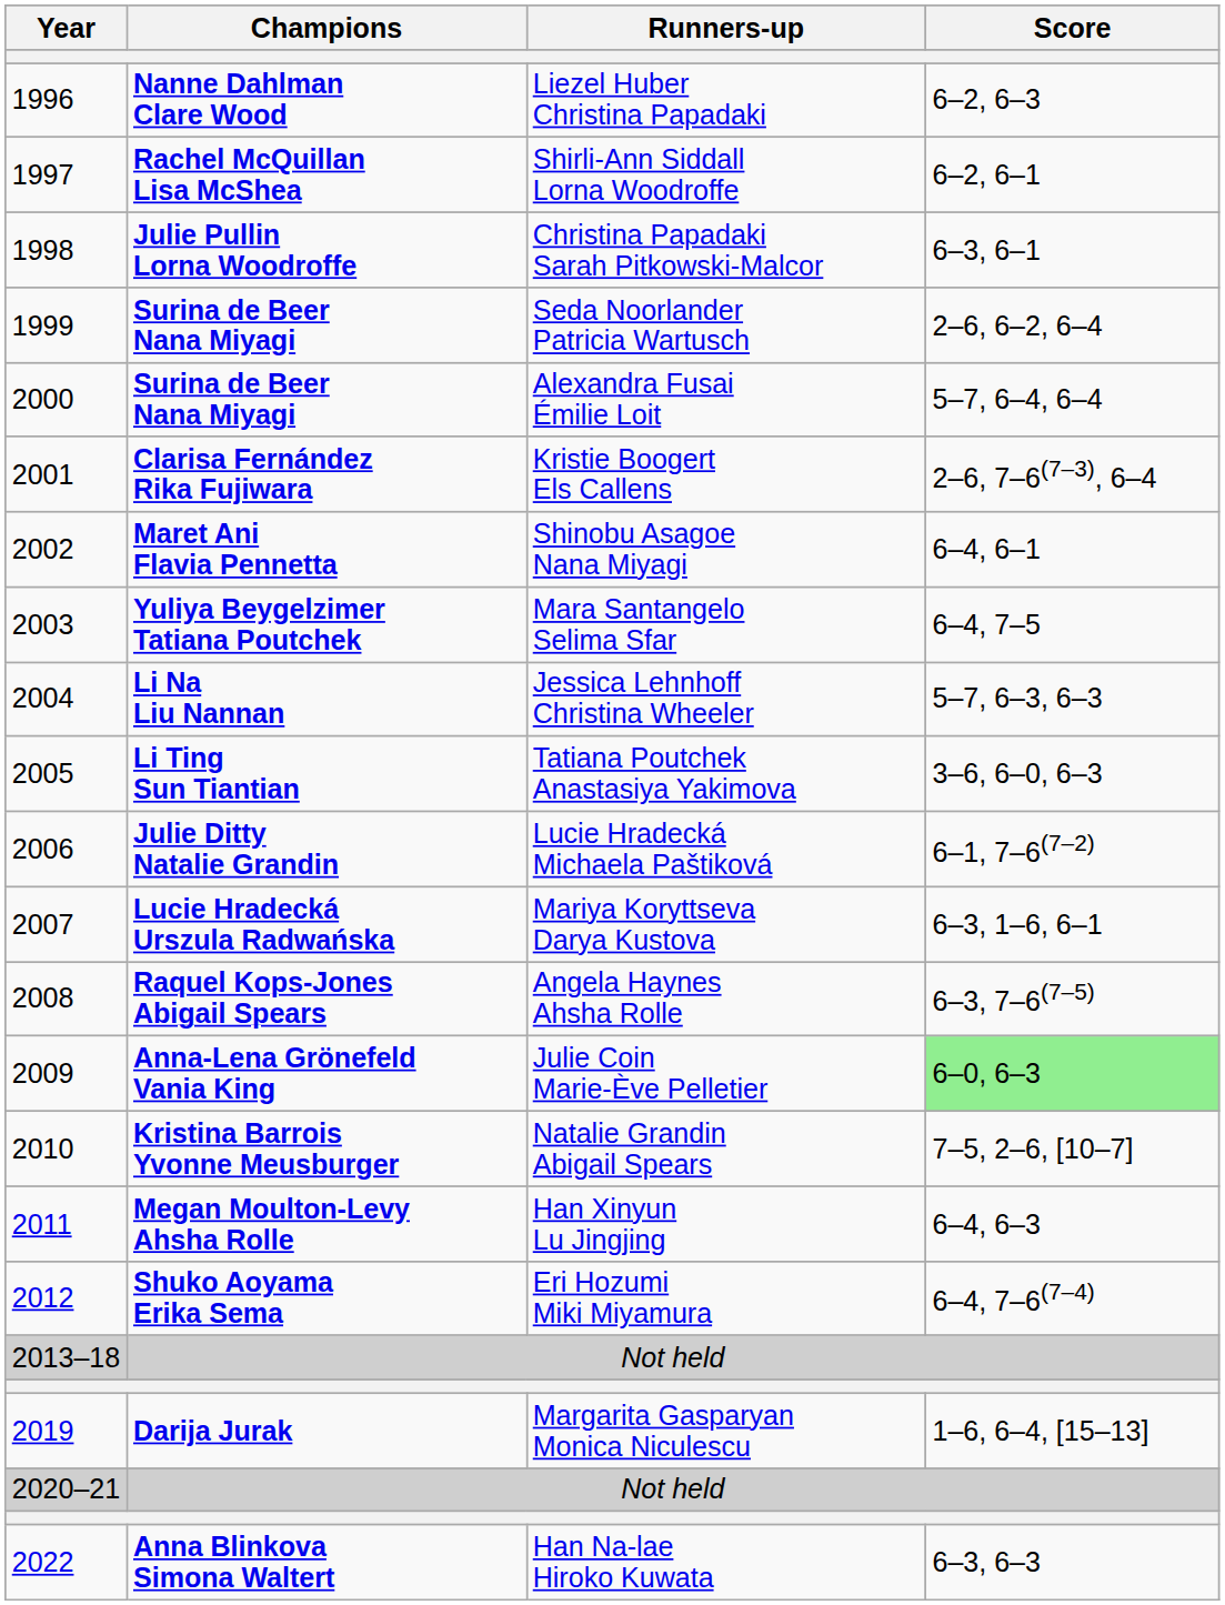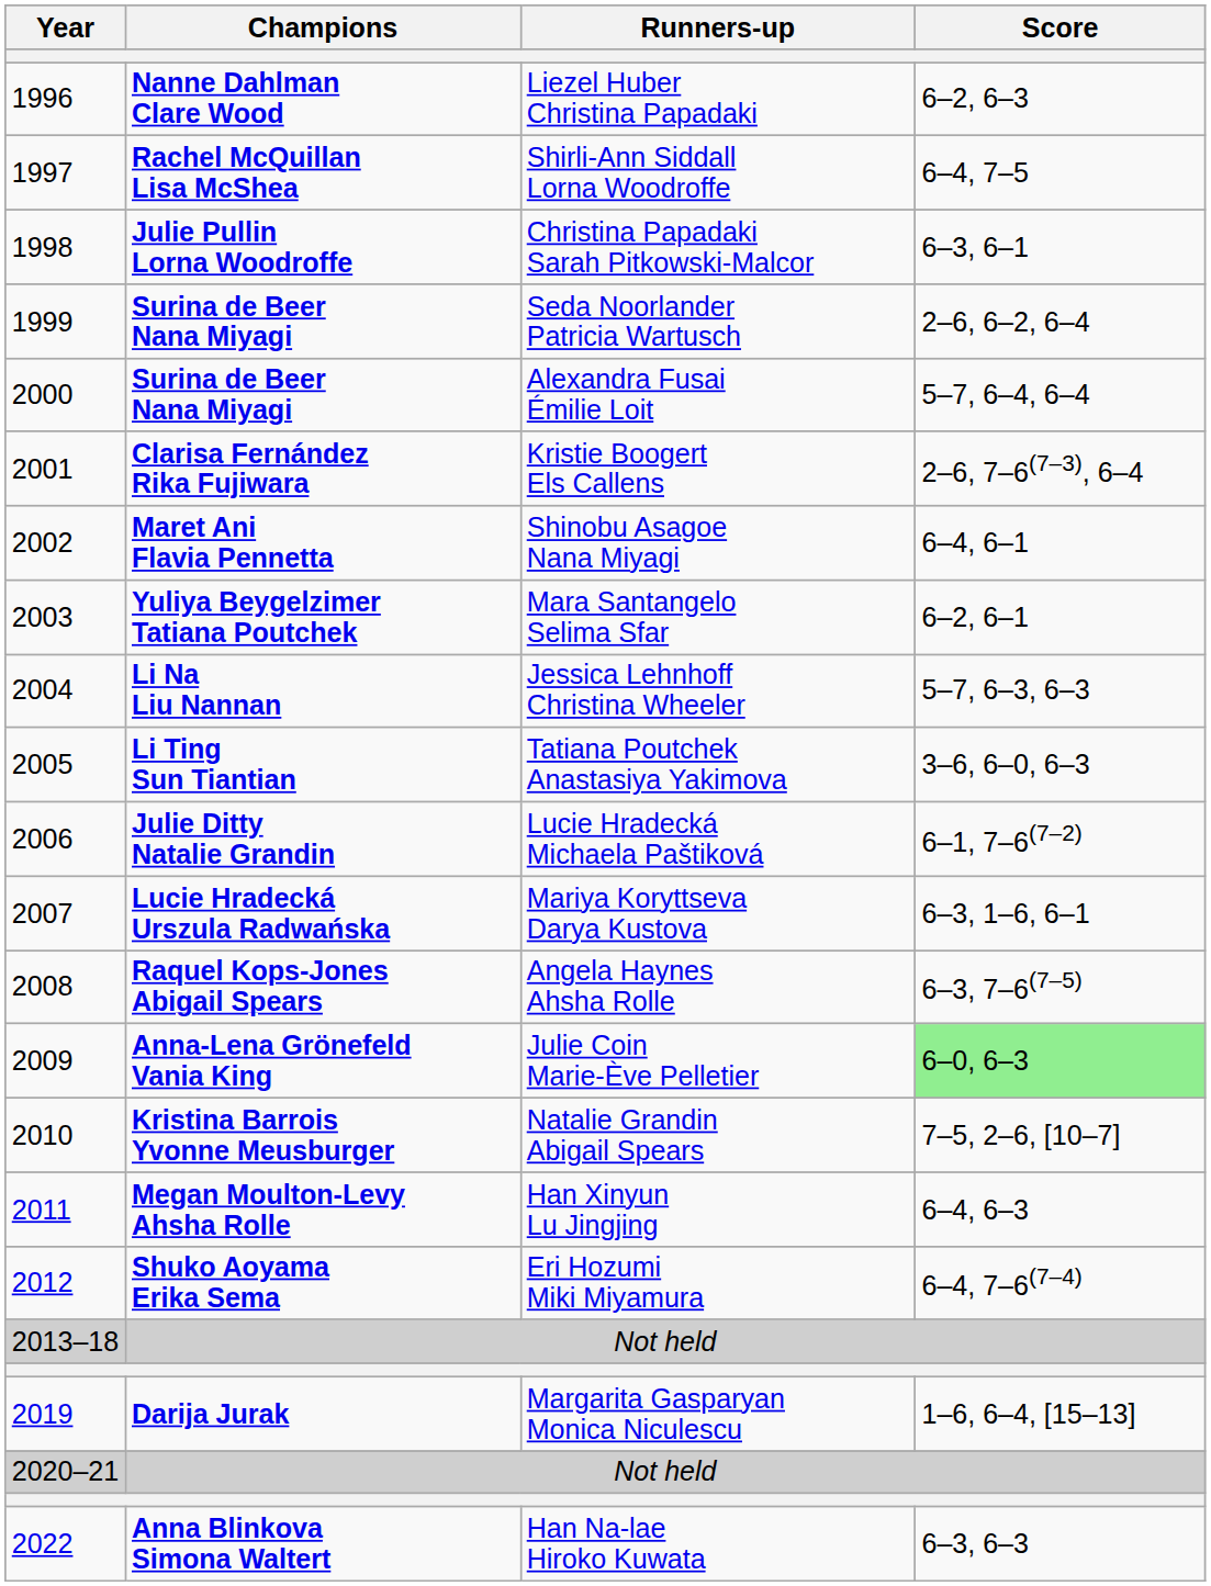 <table class="wikitable" style="font-size:90%">
 <tr>
 <th>Year</th>
 <th width="200">Champions</th>
 <th width="200">Runners-up</th>
 <th width="145">Score</th>
 </tr>
 <tr>
 <th colspan="4"></th>
 </tr>
 <tr>
 <td>1996</td>
 <td> <strong><a href='#'>Nanne Dahlman</a></strong> <br>  <strong><a href='#'>Clare Wood</a></strong></td>
 <td> <a href='#'>Liezel Huber</a> <br>  <a href='#'>Christina Papadaki</a></td>
 <td>6–2, 6–3</td>
 </tr>
 <tr>
 <td>1997</td>
 <td> <strong><a href='#'>Rachel McQuillan</a></strong> <br>  <strong><a href='#'>Lisa McShea</a></strong></td>
 <td> <a href='#'>Shirli-Ann Siddall</a> <br>  <a href='#'>Lorna Woodroffe</a></td>
-<td>6–2, 6–1</td>
+<td>6–4, 7–5</td>
 </tr>
 <tr>
 <td>1998</td>
 <td> <strong><a href='#'>Julie Pullin</a></strong> <br>  <strong><a href='#'>Lorna Woodroffe</a></strong></td>
 <td> <a href='#'>Christina Papadaki</a> <br>  <a href='#'>Sarah Pitkowski-Malcor</a></td>
 <td>6–3, 6–1</td>
 </tr>
 <tr>
 <td>1999</td>
 <td> <strong><a href='#'>Surina de Beer</a></strong> <br>  <strong><a href='#'>Nana Miyagi</a></strong></td>
 <td> <a href='#'>Seda Noorlander</a> <br>  <a href='#'>Patricia Wartusch</a></td>
 <td>2–6, 6–2, 6–4</td>
 </tr>
 <tr>
 <td>2000</td>
 <td> <strong><a href='#'>Surina de Beer</a></strong> <br>  <strong><a href='#'>Nana Miyagi</a></strong></td>
 <td> <a href='#'>Alexandra Fusai</a> <br>  <a href='#'>Émilie Loit</a></td>
 <td>5–7, 6–4, 6–4</td>
 </tr>
 <tr>
 <td>2001</td>
 <td> <strong><a href='#'>Clarisa Fernández</a></strong> <br>  <strong><a href='#'>Rika Fujiwara</a></strong></td>
 <td> <a href='#'>Kristie Boogert</a> <br>  <a href='#'>Els Callens</a></td>
 <td>2–6, 7–6<sup>(7–3)</sup>, 6–4</td>
 </tr>
 <tr>
 <td>2002</td>
 <td> <strong><a href='#'>Maret Ani</a></strong> <br>  <strong><a href='#'>Flavia Pennetta</a></strong></td>
 <td> <a href='#'>Shinobu Asagoe</a> <br>  <a href='#'>Nana Miyagi</a></td>
 <td>6–4, 6–1</td>
 </tr>
 <tr>
 <td>2003</td>
 <td> <strong><a href='#'>Yuliya Beygelzimer</a></strong> <br>  <strong><a href='#'>Tatiana Poutchek</a></strong></td>
 <td> <a href='#'>Mara Santangelo</a> <br>  <a href='#'>Selima Sfar</a></td>
-<td>6–4, 7–5</td>
+<td>6–2, 6–1</td>
 </tr>
 <tr>
 <td>2004</td>
 <td> <strong><a href='#'>Li Na</a></strong> <br>  <strong><a href='#'>Liu Nannan</a></strong></td>
 <td> <a href='#'>Jessica Lehnhoff</a> <br>  <a href='#'>Christina Wheeler</a></td>
 <td>5–7, 6–3, 6–3</td>
 </tr>
 <tr>
 <td>2005</td>
 <td> <strong><a href='#'>Li Ting</a></strong> <br>  <strong><a href='#'>Sun Tiantian</a></strong></td>
 <td> <a href='#'>Tatiana Poutchek</a> <br>  <a href='#'>Anastasiya Yakimova</a></td>
 <td>3–6, 6–0, 6–3</td>
 </tr>
 <tr>
 <td>2006</td>
 <td> <strong><a href='#'>Julie Ditty</a></strong> <br>  <strong><a href='#'>Natalie Grandin</a></strong></td>
 <td> <a href='#'>Lucie Hradecká</a> <br>  <a href='#'>Michaela Paštiková</a></td>
 <td>6–1, 7–6<sup>(7–2)</sup></td>
 </tr>
 <tr>
 <td>2007</td>
 <td> <strong><a href='#'>Lucie Hradecká</a></strong> <br>  <strong><a href='#'>Urszula Radwańska</a></strong></td>
 <td> <a href='#'>Mariya Koryttseva</a> <br>  <a href='#'>Darya Kustova</a></td>
 <td>6–3, 1–6, 6–1</td>
 </tr>
 <tr>
 <td>2008</td>
 <td> <strong><a href='#'>Raquel Kops-Jones</a></strong> <br>  <strong><a href='#'>Abigail Spears</a></strong></td>
 <td> <a href='#'>Angela Haynes</a> <br>  <a href='#'>Ahsha Rolle</a></td>
 <td>6–3, 7–6<sup>(7–5)</sup></td>
 </tr>
 <tr>
 <td>2009</td>
 <td> <strong><a href='#'>Anna-Lena Grönefeld</a></strong> <br>  <strong><a href='#'>Vania King</a></strong></td>
 <td> <a href='#'>Julie Coin</a> <br>  <a href='#'>Marie-Ève Pelletier</a></td>
 <td style="background: lightgreen;">6–0, 6–3</td>
 </tr>
 <tr>
 <td>2010</td>
 <td> <strong><a href='#'>Kristina Barrois</a></strong> <br>  <strong><a href='#'>Yvonne Meusburger</a></strong></td>
 <td> <a href='#'>Natalie Grandin</a> <br>  <a href='#'>Abigail Spears</a></td>
 <td>7–5, 2–6, [10–7]</td>
 </tr>
 <tr>
 <td><a href='#'>2011</a></td>
 <td> <strong><a href='#'>Megan Moulton-Levy</a></strong> <br>  <strong><a href='#'>Ahsha Rolle</a></strong></td>
 <td> <a href='#'>Han Xinyun</a> <br>  <a href='#'>Lu Jingjing</a></td>
 <td>6–4, 6–3</td>
 </tr>
 <tr>
 <td><a href='#'>2012</a></td>
 <td> <strong><a href='#'>Shuko Aoyama</a></strong> <br>  <strong><a href='#'>Erika Sema</a></strong></td>
 <td> <a href='#'>Eri Hozumi</a> <br>  <a href='#'>Miki Miyamura</a></td>
 <td>6–4, 7–6<sup>(7–4)</sup></td>
 </tr>
 <tr>
 <td style="background:#cfcfcf">2013–18</td>
 <td colspan=3 align=center style="background:#cfcfcf"><em>Not held</em></td>
 </tr>
 <tr>
 <th colspan="4"></th>
 </tr>
 <tr>
 <td><a href='#'>2019</a></td>
 <td> <strong><a href='#'>Darija Jurak</a> <br> </strong></td>
 <td> <a href='#'>Margarita Gasparyan</a> <br>  <a href='#'>Monica Niculescu</a></td>
 <td>1–6, 6–4, [15–13]</td>
 </tr>
 <tr>
 <td style="background:#cfcfcf">2020–21</td>
 <td colspan=3 align=center style="background:#cfcfcf"><em>Not held</em></td>
 </tr>
 <tr>
 <th colspan="4"></th>
 </tr>
 <tr>
 <td><a href='#'>2022</a></td>
 <td> <strong><a href='#'>Anna Blinkova</a> <br>  <a href='#'>Simona Waltert</a></strong></td>
 <td> <a href='#'>Han Na-lae</a> <br>  <a href='#'>Hiroko Kuwata</a></td>
 <td>6–3, 6–3</td>
 </tr>
 </table>
